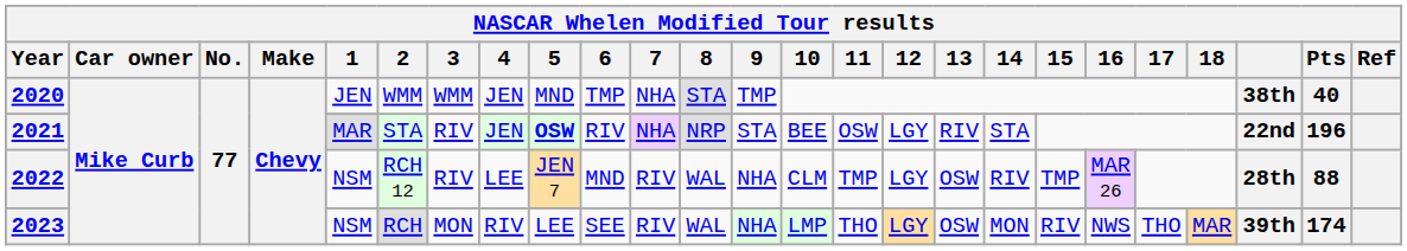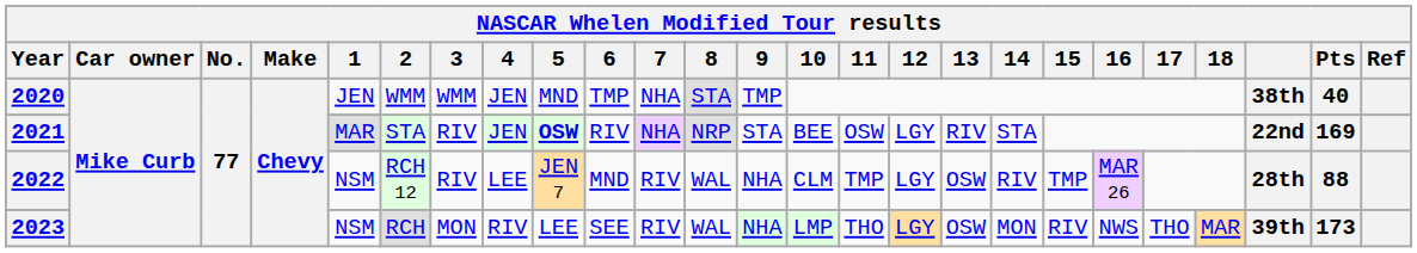 <table class="wikitable" style="text-align:center; font-size:75%">
 <tr>
 <th colspan="36"><a href='#'>NASCAR Whelen Modified Tour</a> results</th>
 </tr>
 <tr>
 <th>Year</th>
 <th>Car owner</th>
 <th>No.</th>
 <th>Make</th>
 <th>1</th>
 <th>2</th>
 <th>3</th>
 <th>4</th>
 <th>5</th>
 <th>6</th>
 <th>7</th>
 <th>8</th>
 <th>9</th>
 <th>10</th>
 <th>11</th>
 <th>12</th>
 <th>13</th>
 <th>14</th>
 <th>15</th>
 <th>16</th>
 <th>17</th>
 <th>18</th>
 <th></th>
 <th>Pts</th>
 <th>Ref</th>
 </tr>
 <tr>
 <th><a href='#'>2020</a></th>
 <th rowspan=4><a href='#'>Mike Curb</a></th>
 <th rowspan=4>77</th>
 <th rowspan=4><a href='#'>Chevy</a></th>
 <td><a href='#'>JEN</a></td>
 <td><a href='#'>WMM</a></td>
 <td><a href='#'>WMM</a></td>
 <td><a href='#'>JEN</a></td>
 <td><a href='#'>MND</a></td>
 <td><a href='#'>TMP</a></td>
 <td><a href='#'>NHA</a></td>
 <td style="background:#DFDFDF;"><a href='#'>STA</a><br></td>
 <td><a href='#'>TMP</a></td>
 <td colspan=9></td>
 <th>38th</th>
 <th>40</th>
 <th></th>
 </tr>
 <tr>
 <th><a href='#'>2021</a></th>
 <td style="background:#DFDFDF;"><a href='#'>MAR</a><br></td>
 <td style="background:#DFFFDF;"><a href='#'>STA</a><br></td>
 <td><a href='#'>RIV</a></td>
 <td style="background:#DFFFDF;"><a href='#'>JEN</a><br></td>
 <td style="background:#DFFFDF;"><strong><a href='#'>OSW</a></strong><br></td>
 <td><a href='#'>RIV</a></td>
 <td style="background:#EFCFFF;"><a href='#'>NHA</a><br></td>
 <td style="background:#DFDFDF;"><a href='#'>NRP</a><br></td>
 <td><a href='#'>STA</a></td>
 <td><a href='#'>BEE</a></td>
 <td><a href='#'>OSW</a></td>
 <td><a href='#'>LGY</a></td>
 <td><a href='#'>RIV</a></td>
 <td><a href='#'>STA</a></td>
 <td colspan=4></td>
 <th>22nd</th>
-<th>196</th>
+<th>169</th>
 <th></th>
 </tr>
 <tr>
 <th><a href='#'>2022</a></th>
 <td><a href='#'>NSM</a></td>
 <td style="background:#DFFFDF;"><a href='#'>RCH</a><br><small>12</small></td>
 <td><a href='#'>RIV</a></td>
 <td><a href='#'>LEE</a></td>
 <td style="background:#FFDF9F;"><a href='#'>JEN</a><br><small>7</small></td>
 <td><a href='#'>MND</a></td>
 <td><a href='#'>RIV</a></td>
 <td><a href='#'>WAL</a></td>
 <td><a href='#'>NHA</a></td>
 <td><a href='#'>CLM</a></td>
 <td><a href='#'>TMP</a></td>
 <td><a href='#'>LGY</a></td>
 <td><a href='#'>OSW</a></td>
 <td><a href='#'>RIV</a></td>
 <td><a href='#'>TMP</a></td>
 <td style="background:#EFCFFF;"><a href='#'>MAR</a><br><small>26</small></td>
 <td colspan=2></td>
 <th>28th</th>
 <th>88</th>
 <th></th>
 </tr>
 <tr>
 <th><a href='#'>2023</a></th>
 <td><a href='#'>NSM</a></td>
 <td style="background:#DFDFDF;"><a href='#'>RCH</a><br></td>
 <td><a href='#'>MON</a></td>
 <td><a href='#'>RIV</a></td>
 <td><a href='#'>LEE</a></td>
 <td><a href='#'>SEE</a></td>
 <td><a href='#'>RIV</a></td>
 <td><a href='#'>WAL</a></td>
 <td style="background:#DFFFDF;"><a href='#'>NHA</a><br></td>
 <td style="background:#DFFFDF;"><a href='#'>LMP</a><br></td>
 <td><a href='#'>THO</a></td>
 <td style="background:#FFDF9F;"><a href='#'>LGY</a><br></td>
 <td><a href='#'>OSW</a></td>
 <td><a href='#'>MON</a></td>
 <td><a href='#'>RIV</a></td>
 <td><a href='#'>NWS</a></td>
 <td><a href='#'>THO</a></td>
 <td style="background:#FFDF9F;"><a href='#'>MAR</a><br></td>
 <th>39th</th>
-<th>174</th>
+<th>173</th>
 <th></th>
 </tr>
 </table>
